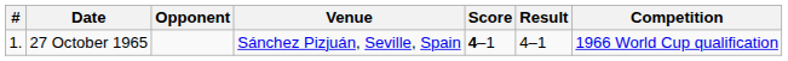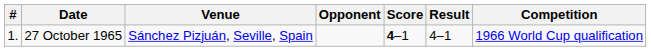 <table class="wikitable" style="font-size:100%">
 <tr>
 <th>#</th>
 <th>Date</th>
+<th>Venue</th>
 <th>Opponent</th>
-<th>Venue</th>
 <th>Score</th>
 <th>Result</th>
 <th>Competition</th>
 </tr>
 <tr>
 <td>1.</td>
 <td>27 October 1965</td>
+<td><a href='#'>Sánchez Pizjuán</a>, <a href='#'>Seville</a>, <a href='#'>Spain</a></td>
 <td></td>
-<td><a href='#'>Sánchez Pizjuán</a>, <a href='#'>Seville</a>, <a href='#'>Spain</a></td>
 <td><strong>4</strong>–1</td>
 <td>4–1</td>
 <td><a href='#'>1966 World Cup qualification</a></td>
 </tr>
 </table>
